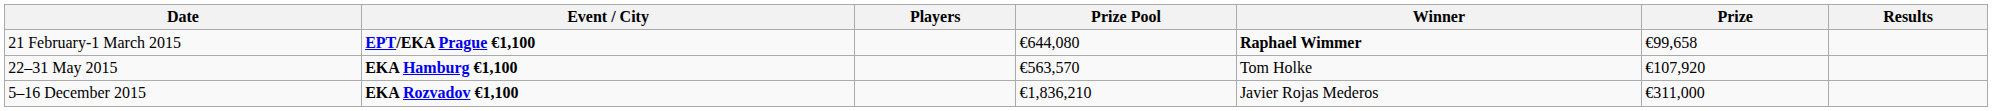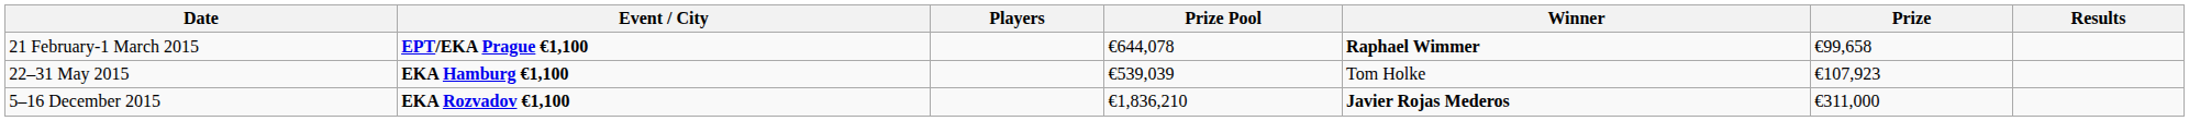 <table class="wikitable" width="100%">
 <tr>
 <th width="18%">Date</th>
 <th !width="16%">Event / City</th>
 <th !width="11%">Players</th>
 <th !width="12%">Prize Pool</th>
 <th !width="18%">Winner</th>
 <th !width="12%">Prize</th>
 <th !width="11%">Results</th>
 </tr>
 <tr>
 <td>21 February-1 March 2015</td>
 <td> <strong><a href='#'>EPT</a>/EKA <a href='#'>Prague</a> €1,100</strong></td>
 <td></td>
-<td>€644,080</td>
+<td>€644,078</td>
 <td><strong> Raphael Wimmer</strong></td>
 <td>€99,658</td>
 <td></td>
 </tr>
 <tr>
 <td>22–31 May 2015</td>
 <td> <strong>EKA <a href='#'>Hamburg</a> €1,100</strong></td>
 <td></td>
-<td>€563,570</td>
+<td>€539,039</td>
 <td> Tom Holke</td>
-<td>€107,920</td>
+<td>€107,923</td>
 <td></td>
 </tr>
 <tr>
 <td>5–16 December 2015</td>
 <td> <strong>EKA <a href='#'>Rozvadov</a> €1,100</strong></td>
 <td></td>
 <td>€1,836,210</td>
-<td> Javier Rojas Mederos</td>
+<td><strong> Javier Rojas Mederos</strong></td>
 <td>€311,000</td>
 <td></td>
 </tr>
 </table>
